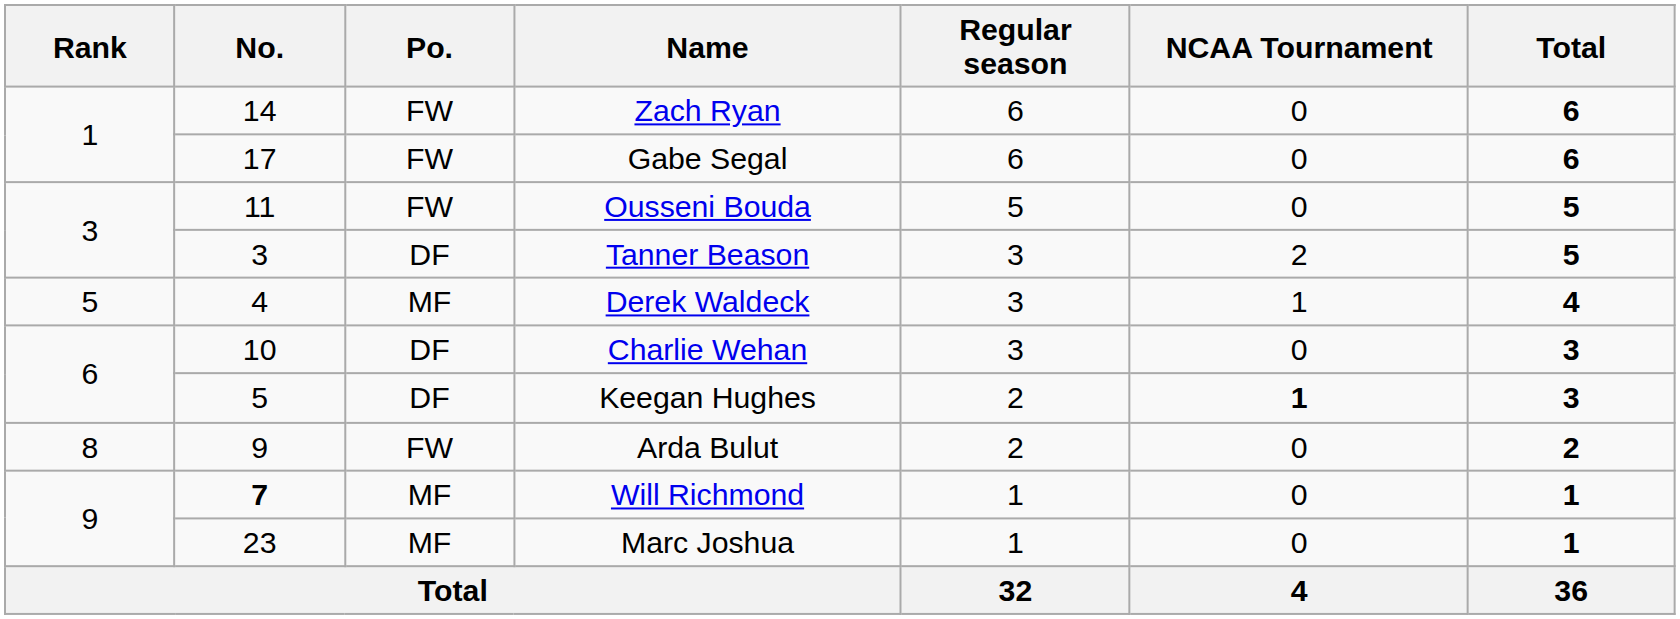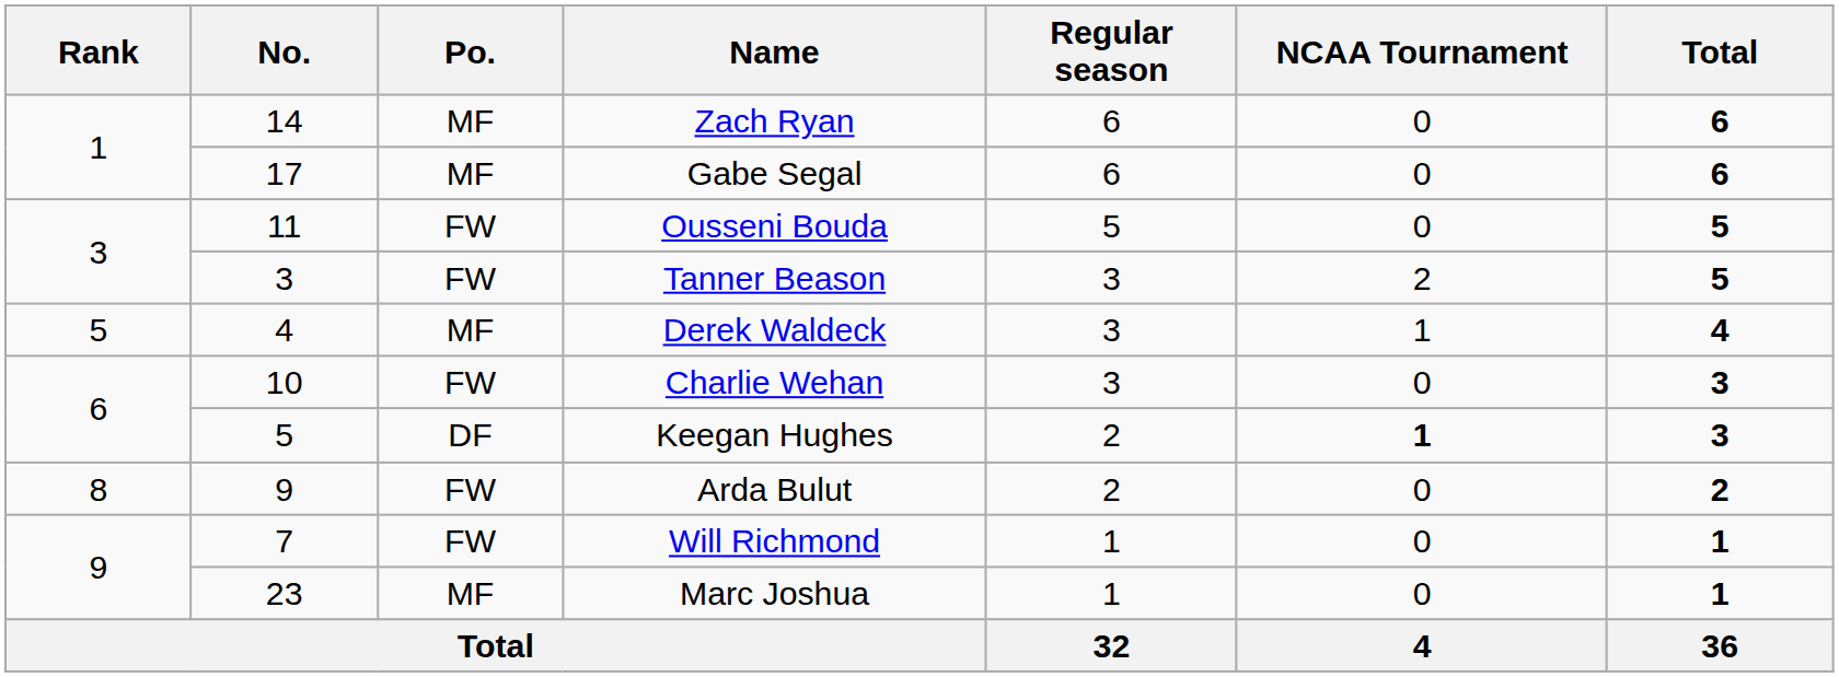 <table class="wikitable" style="text-align:center; font-size:95%; width:95%;">
 <tr>
 <th width=40>Rank</th>
 <th width=40>No.</th>
 <th width=40>Po.</th>
 <th width=100>Name</th>
 <th width=50>Regular season</th>
 <th width=50>NCAA Tournament</th>
 <th width=50>Total</th>
 </tr>
 <tr>
 <td rowspan='2'>1</td>
 <td>14</td>
-<td>FW</td>
+<td>MF</td>
 <td><a href='#'>Zach Ryan</a></td>
 <td>6</td>
 <td>0</td>
 <td><strong>6</strong></td>
 </tr>
 <tr>
 <td>17</td>
-<td>FW</td>
+<td>MF</td>
 <td>Gabe Segal</td>
 <td>6</td>
 <td>0</td>
 <td><strong>6</strong></td>
 </tr>
 <tr>
 <td rowspan='2'>3</td>
 <td>11</td>
 <td>FW</td>
 <td><a href='#'>Ousseni Bouda</a></td>
 <td>5</td>
 <td>0</td>
 <td><strong>5</strong></td>
 </tr>
 <tr>
 <td>3</td>
-<td>DF</td>
+<td>FW</td>
 <td><a href='#'>Tanner Beason</a></td>
 <td>3</td>
 <td>2</td>
 <td><strong>5</strong></td>
 </tr>
 <tr>
 <td rowspan='1'>5</td>
 <td>4</td>
 <td>MF</td>
 <td><a href='#'>Derek Waldeck</a></td>
 <td>3</td>
 <td>1</td>
 <td><strong>4</strong></td>
 </tr>
 <tr>
 <td rowspan='2'>6</td>
 <td>10</td>
-<td>DF</td>
+<td>FW</td>
 <td><a href='#'>Charlie Wehan</a></td>
 <td>3</td>
 <td>0</td>
 <td><strong>3</strong></td>
 </tr>
 <tr>
 <td>5</td>
 <td>DF</td>
 <td>Keegan Hughes</td>
 <td>2</td>
 <td><strong>1</strong></td>
 <td><strong>3</strong></td>
 </tr>
 <tr>
 <td rowspan='1'>8</td>
 <td>9</td>
 <td>FW</td>
 <td>Arda Bulut</td>
 <td>2</td>
 <td>0</td>
 <td><strong>2</strong></td>
 </tr>
 <tr>
 <td rowspan='2'>9</td>
-<td><strong>7</strong></td>
-<td>MF</td>
+<td>7</td>
+<td>FW</td>
 <td><a href='#'>Will Richmond</a></td>
 <td>1</td>
 <td>0</td>
 <td><strong>1</strong></td>
 </tr>
 <tr>
 <td>23</td>
 <td>MF</td>
 <td>Marc Joshua</td>
 <td>1</td>
 <td>0</td>
 <td><strong>1</strong></td>
 </tr>
 <tr>
 <th colspan="4">Total</th>
 <th>32</th>
 <th>4</th>
 <th>36</th>
 </tr>
 </table>
